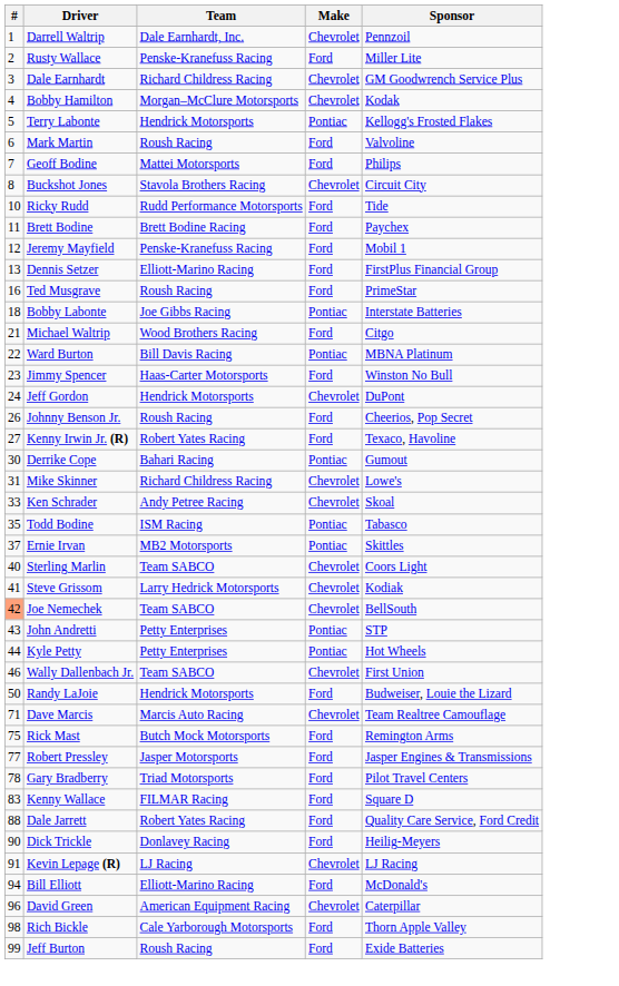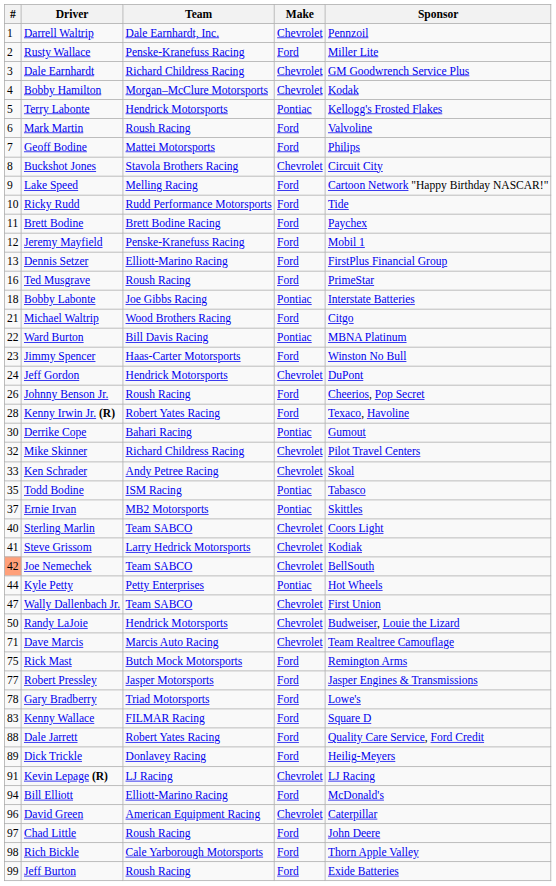 <table class="wikitable" style="font-size:95%">
 <tr>
 <th>#</th>
 <th>Driver</th>
 <th>Team</th>
 <th>Make</th>
 <th>Sponsor</th>
 </tr>
 <tr>
 <td>1</td>
 <td><a href='#'>Darrell Waltrip</a></td>
 <td><a href='#'>Dale Earnhardt, Inc.</a></td>
 <td><a href='#'>Chevrolet</a></td>
 <td><a href='#'>Pennzoil</a></td>
 </tr>
 <tr>
 <td>2</td>
 <td><a href='#'>Rusty Wallace</a></td>
 <td><a href='#'>Penske-Kranefuss Racing</a></td>
 <td><a href='#'>Ford</a></td>
 <td><a href='#'>Miller Lite</a></td>
 </tr>
 <tr>
 <td>3</td>
 <td><a href='#'>Dale Earnhardt</a></td>
 <td><a href='#'>Richard Childress Racing</a></td>
 <td><a href='#'>Chevrolet</a></td>
 <td><a href='#'>GM Goodwrench Service Plus</a></td>
 </tr>
 <tr>
 <td>4</td>
 <td><a href='#'>Bobby Hamilton</a></td>
 <td><a href='#'>Morgan–McClure Motorsports</a></td>
 <td><a href='#'>Chevrolet</a></td>
 <td><a href='#'>Kodak</a></td>
 </tr>
 <tr>
 <td>5</td>
 <td><a href='#'>Terry Labonte</a></td>
 <td><a href='#'>Hendrick Motorsports</a></td>
 <td><a href='#'>Pontiac</a></td>
 <td><a href='#'>Kellogg's Frosted Flakes</a></td>
 </tr>
 <tr>
 <td>6</td>
 <td><a href='#'>Mark Martin</a></td>
 <td><a href='#'>Roush Racing</a></td>
 <td><a href='#'>Ford</a></td>
 <td><a href='#'>Valvoline</a></td>
 </tr>
 <tr>
 <td>7</td>
 <td><a href='#'>Geoff Bodine</a></td>
 <td><a href='#'>Mattei Motorsports</a></td>
 <td><a href='#'>Ford</a></td>
 <td><a href='#'>Philips</a></td>
 </tr>
 <tr>
 <td>8</td>
 <td><a href='#'>Buckshot Jones</a></td>
 <td><a href='#'>Stavola Brothers Racing</a></td>
 <td><a href='#'>Chevrolet</a></td>
 <td><a href='#'>Circuit City</a></td>
+</tr>
+<tr>
+<td>9</td>
+<td><a href='#'>Lake Speed</a></td>
+<td><a href='#'>Melling Racing</a></td>
+<td><a href='#'>Ford</a></td>
+<td><a href='#'>Cartoon Network</a> "Happy Birthday NASCAR!"</td>
 </tr>
 <tr>
 <td>10</td>
 <td><a href='#'>Ricky Rudd</a></td>
 <td><a href='#'>Rudd Performance Motorsports</a></td>
 <td><a href='#'>Ford</a></td>
 <td><a href='#'>Tide</a></td>
 </tr>
 <tr>
 <td>11</td>
 <td><a href='#'>Brett Bodine</a></td>
 <td><a href='#'>Brett Bodine Racing</a></td>
 <td><a href='#'>Ford</a></td>
 <td><a href='#'>Paychex</a></td>
 </tr>
 <tr>
 <td>12</td>
 <td><a href='#'>Jeremy Mayfield</a></td>
 <td><a href='#'>Penske-Kranefuss Racing</a></td>
 <td><a href='#'>Ford</a></td>
 <td><a href='#'>Mobil 1</a></td>
 </tr>
 <tr>
 <td>13</td>
 <td><a href='#'>Dennis Setzer</a></td>
 <td><a href='#'>Elliott-Marino Racing</a></td>
 <td><a href='#'>Ford</a></td>
 <td><a href='#'>FirstPlus Financial Group</a></td>
 </tr>
 <tr>
 <td>16</td>
 <td><a href='#'>Ted Musgrave</a></td>
 <td><a href='#'>Roush Racing</a></td>
 <td><a href='#'>Ford</a></td>
 <td><a href='#'>PrimeStar</a></td>
 </tr>
 <tr>
 <td>18</td>
 <td><a href='#'>Bobby Labonte</a></td>
 <td><a href='#'>Joe Gibbs Racing</a></td>
 <td><a href='#'>Pontiac</a></td>
 <td><a href='#'>Interstate Batteries</a></td>
 </tr>
 <tr>
 <td>21</td>
 <td><a href='#'>Michael Waltrip</a></td>
 <td><a href='#'>Wood Brothers Racing</a></td>
 <td><a href='#'>Ford</a></td>
 <td><a href='#'>Citgo</a></td>
 </tr>
 <tr>
 <td>22</td>
 <td><a href='#'>Ward Burton</a></td>
 <td><a href='#'>Bill Davis Racing</a></td>
 <td><a href='#'>Pontiac</a></td>
 <td><a href='#'>MBNA Platinum</a></td>
 </tr>
 <tr>
 <td>23</td>
 <td><a href='#'>Jimmy Spencer</a></td>
 <td><a href='#'>Haas-Carter Motorsports</a></td>
 <td><a href='#'>Ford</a></td>
 <td><a href='#'>Winston No Bull</a></td>
 </tr>
 <tr>
 <td>24</td>
 <td><a href='#'>Jeff Gordon</a></td>
 <td><a href='#'>Hendrick Motorsports</a></td>
 <td><a href='#'>Chevrolet</a></td>
 <td><a href='#'>DuPont</a></td>
 </tr>
 <tr>
 <td>26</td>
 <td><a href='#'>Johnny Benson Jr.</a></td>
 <td><a href='#'>Roush Racing</a></td>
 <td><a href='#'>Ford</a></td>
 <td><a href='#'>Cheerios</a>, <a href='#'>Pop Secret</a></td>
 </tr>
 <tr>
-<td>27</td>
+<td>28</td>
 <td><a href='#'>Kenny Irwin Jr.</a> <strong>(R)</strong></td>
 <td><a href='#'>Robert Yates Racing</a></td>
 <td><a href='#'>Ford</a></td>
 <td><a href='#'>Texaco</a>, <a href='#'>Havoline</a></td>
 </tr>
 <tr>
 <td>30</td>
 <td><a href='#'>Derrike Cope</a></td>
 <td><a href='#'>Bahari Racing</a></td>
 <td><a href='#'>Pontiac</a></td>
 <td><a href='#'>Gumout</a></td>
 </tr>
 <tr>
-<td>31</td>
+<td>32</td>
 <td><a href='#'>Mike Skinner</a></td>
 <td><a href='#'>Richard Childress Racing</a></td>
 <td><a href='#'>Chevrolet</a></td>
-<td><a href='#'>Lowe's</a></td>
+<td><a href='#'>Pilot Travel Centers</a></td>
 </tr>
 <tr>
 <td>33</td>
 <td><a href='#'>Ken Schrader</a></td>
 <td><a href='#'>Andy Petree Racing</a></td>
 <td><a href='#'>Chevrolet</a></td>
 <td><a href='#'>Skoal</a></td>
 </tr>
 <tr>
 <td>35</td>
 <td><a href='#'>Todd Bodine</a></td>
 <td><a href='#'>ISM Racing</a></td>
 <td><a href='#'>Pontiac</a></td>
 <td><a href='#'>Tabasco</a></td>
 </tr>
 <tr>
 <td>37</td>
 <td><a href='#'>Ernie Irvan</a></td>
 <td><a href='#'>MB2 Motorsports</a></td>
 <td><a href='#'>Pontiac</a></td>
 <td><a href='#'>Skittles</a></td>
 </tr>
 <tr>
 <td>40</td>
 <td><a href='#'>Sterling Marlin</a></td>
 <td><a href='#'>Team SABCO</a></td>
 <td><a href='#'>Chevrolet</a></td>
 <td><a href='#'>Coors Light</a></td>
 </tr>
 <tr>
 <td>41</td>
 <td><a href='#'>Steve Grissom</a></td>
 <td><a href='#'>Larry Hedrick Motorsports</a></td>
 <td><a href='#'>Chevrolet</a></td>
 <td><a href='#'>Kodiak</a></td>
 </tr>
 <tr>
 <td style="background: lightsalmon;">42</td>
 <td><a href='#'>Joe Nemechek</a></td>
 <td><a href='#'>Team SABCO</a></td>
 <td><a href='#'>Chevrolet</a></td>
 <td><a href='#'>BellSouth</a></td>
 </tr>
 <tr>
-<td>43</td>
-<td><a href='#'>John Andretti</a></td>
-<td><a href='#'>Petty Enterprises</a></td>
-<td><a href='#'>Pontiac</a></td>
-<td><a href='#'>STP</a></td>
-</tr>
-<tr>
 <td>44</td>
 <td><a href='#'>Kyle Petty</a></td>
 <td><a href='#'>Petty Enterprises</a></td>
 <td><a href='#'>Pontiac</a></td>
 <td><a href='#'>Hot Wheels</a></td>
 </tr>
 <tr>
-<td>46</td>
+<td>47</td>
 <td><a href='#'>Wally Dallenbach Jr.</a></td>
 <td><a href='#'>Team SABCO</a></td>
 <td><a href='#'>Chevrolet</a></td>
 <td><a href='#'>First Union</a></td>
 </tr>
 <tr>
 <td>50</td>
 <td><a href='#'>Randy LaJoie</a></td>
 <td><a href='#'>Hendrick Motorsports</a></td>
-<td><a href='#'>Ford</a></td>
+<td><a href='#'>Chevrolet</a></td>
 <td><a href='#'>Budweiser</a>, <a href='#'>Louie the Lizard</a></td>
 </tr>
 <tr>
 <td>71</td>
 <td><a href='#'>Dave Marcis</a></td>
 <td><a href='#'>Marcis Auto Racing</a></td>
 <td><a href='#'>Chevrolet</a></td>
 <td><a href='#'>Team Realtree Camouflage</a></td>
 </tr>
 <tr>
 <td>75</td>
 <td><a href='#'>Rick Mast</a></td>
 <td><a href='#'>Butch Mock Motorsports</a></td>
 <td><a href='#'>Ford</a></td>
 <td><a href='#'>Remington Arms</a></td>
 </tr>
 <tr>
 <td>77</td>
 <td><a href='#'>Robert Pressley</a></td>
 <td><a href='#'>Jasper Motorsports</a></td>
 <td><a href='#'>Ford</a></td>
 <td><a href='#'>Jasper Engines & Transmissions</a></td>
 </tr>
 <tr>
 <td>78</td>
 <td><a href='#'>Gary Bradberry</a></td>
 <td><a href='#'>Triad Motorsports</a></td>
 <td><a href='#'>Ford</a></td>
-<td><a href='#'>Pilot Travel Centers</a></td>
+<td><a href='#'>Lowe's</a></td>
 </tr>
 <tr>
 <td>83</td>
 <td><a href='#'>Kenny Wallace</a></td>
 <td><a href='#'>FILMAR Racing</a></td>
 <td><a href='#'>Ford</a></td>
 <td><a href='#'>Square D</a></td>
 </tr>
 <tr>
 <td>88</td>
 <td><a href='#'>Dale Jarrett</a></td>
 <td><a href='#'>Robert Yates Racing</a></td>
 <td><a href='#'>Ford</a></td>
 <td><a href='#'>Quality Care Service</a>, <a href='#'>Ford Credit</a></td>
 </tr>
 <tr>
-<td>90</td>
+<td>89</td>
 <td><a href='#'>Dick Trickle</a></td>
 <td><a href='#'>Donlavey Racing</a></td>
 <td><a href='#'>Ford</a></td>
 <td><a href='#'>Heilig-Meyers</a></td>
 </tr>
 <tr>
 <td>91</td>
 <td><a href='#'>Kevin Lepage</a> <strong>(R)</strong></td>
 <td><a href='#'>LJ Racing</a></td>
 <td><a href='#'>Chevrolet</a></td>
 <td><a href='#'>LJ Racing</a></td>
 </tr>
 <tr>
 <td>94</td>
 <td><a href='#'>Bill Elliott</a></td>
 <td><a href='#'>Elliott-Marino Racing</a></td>
 <td><a href='#'>Ford</a></td>
 <td><a href='#'>McDonald's</a></td>
 </tr>
 <tr>
 <td>96</td>
 <td><a href='#'>David Green</a></td>
 <td><a href='#'>American Equipment Racing</a></td>
 <td><a href='#'>Chevrolet</a></td>
 <td><a href='#'>Caterpillar</a></td>
 </tr>
 <tr>
+<td>97</td>
+<td><a href='#'>Chad Little</a></td>
+<td><a href='#'>Roush Racing</a></td>
+<td><a href='#'>Ford</a></td>
+<td><a href='#'>John Deere</a></td>
+</tr>
+<tr>
 <td>98</td>
 <td><a href='#'>Rich Bickle</a></td>
 <td><a href='#'>Cale Yarborough Motorsports</a></td>
 <td><a href='#'>Ford</a></td>
 <td><a href='#'>Thorn Apple Valley</a></td>
 </tr>
 <tr>
 <td>99</td>
 <td><a href='#'>Jeff Burton</a></td>
 <td><a href='#'>Roush Racing</a></td>
 <td><a href='#'>Ford</a></td>
 <td><a href='#'>Exide Batteries</a></td>
 </tr>
 </table>
